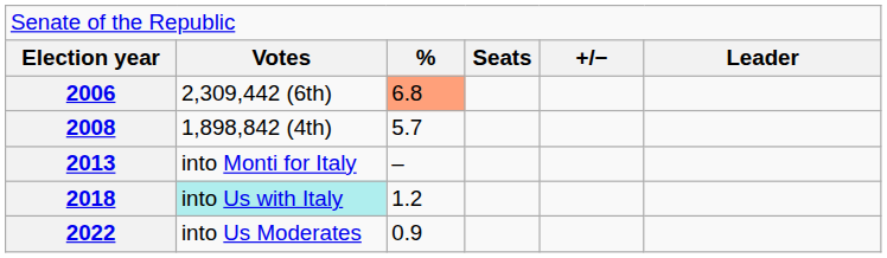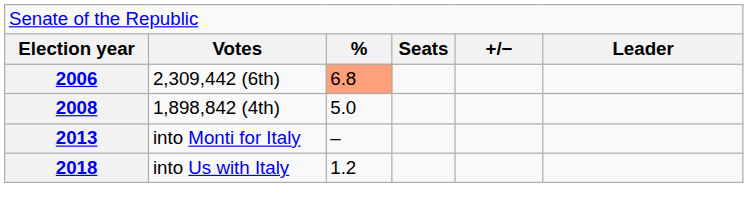 <table class=wikitable style="width:50%; border:1px #AAAAFF solid">
 <tr>
 <td colspan=6><a href='#'>Senate of the Republic</a></td>
 </tr>
 <tr>
 <th width=13%>Election year</th>
 <th width=16%>Votes</th>
 <th width=6%>%</th>
 <th width=1%>Seats</th>
 <th width=8%>+/−</th>
 <th width=18%>Leader</th>
 </tr>
 <tr>
 <th><a href='#'>2006</a></th>
 <td>2,309,442 (6th)</td>
 <td style="background: lightsalmon;">6.8</td>
 <td></td>
 <td></td>
 <td></td>
 </tr>
 <tr>
 <th><a href='#'>2008</a></th>
 <td>1,898,842 (4th)</td>
-<td>5.7</td>
+<td>5.0</td>
 <td></td>
 <td></td>
 <td></td>
 </tr>
 <tr>
 <th><a href='#'>2013</a></th>
 <td>into <a href='#'>Monti for Italy</a></td>
 <td>–</td>
 <td></td>
 <td></td>
 <td></td>
 </tr>
 <tr>
 <th><a href='#'>2018</a></th>
-<td style="background: paleturquoise;">into <a href='#'>Us with Italy</a></td>
+<td>into <a href='#'>Us with Italy</a></td>
 <td>1.2</td>
 <td></td>
 <td></td>
 <td></td>
 </tr>
-<tr>
-<th><a href='#'>2022</a></th>
-<td>into <a href='#'>Us Moderates</a></td>
-<td>0.9</td>
-<td></td>
-<td></td>
-<td></td>
-</tr>
 </table>
